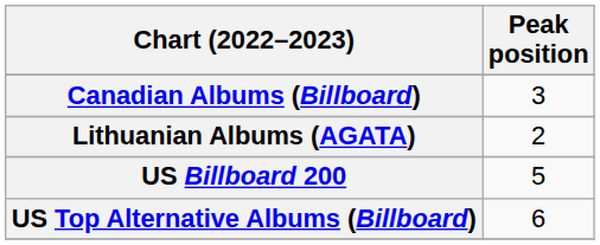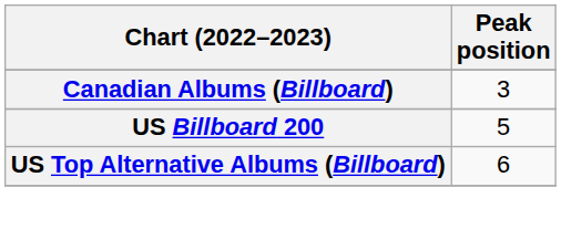 <table class="wikitable sortable plainrowheaders" style="text-align:center">
 <tr>
 <th scope="col">Chart (2022–2023)</th>
 <th scope="col">Peak<br>position</th>
 </tr>
 <tr>
 </tr>
 <tr>
 </tr>
 <tr>
 </tr>
 <tr>
 </tr>
 <tr>
 <th scope="row"><a href='#'>Canadian Albums</a> (<em><a href='#'>Billboard</a></em>)</th>
 <td>3</td>
 </tr>
 <tr>
 </tr>
 <tr>
 </tr>
 <tr>
 </tr>
 <tr>
 </tr>
 <tr>
 </tr>
 <tr>
 </tr>
 <tr>
 </tr>
 <tr>
 </tr>
 <tr>
-<th scope="row">Lithuanian Albums (<a href='#'>AGATA</a>)</th>
-<td>2</td>
-</tr>
-<tr>
 </tr>
 <tr>
 </tr>
 <tr>
 </tr>
 <tr>
 </tr>
 <tr>
 </tr>
 <tr>
 </tr>
 <tr>
 </tr>
 <tr>
 <th scope="row">US <a href='#'><em>Billboard</em> 200</a></th>
 <td>5</td>
 </tr>
 <tr>
 <th scope="row">US <a href='#'>Top Alternative Albums</a> (<em><a href='#'>Billboard</a></em>)</th>
 <td>6</td>
 </tr>
 <tr>
 </tr>
 </table>
